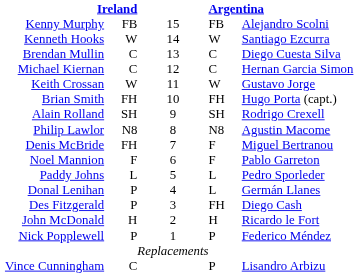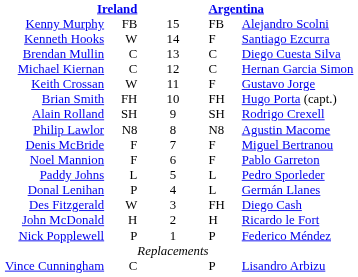 <table width="100%" style="font-size:90%" cellspacing="0" cellpadding="0" align=center>
 <tr>
 <td width=41%;text-align=right></td>
 <td width=3%;text-align:right></td>
 <td width=4%;text-align:center></td>
 <td width=3%;text-align:left></td>
 <td width=49%;text-align:left></td>
 </tr>
 <tr>
 <td colspan=2 align=right><strong><a href='#'>Ireland</a></strong></td>
 <td></td>
 <td colspan=2><strong><a href='#'>Argentina</a></strong></td>
 </tr>
 <tr>
 <td align=right><a href='#'>Kenny Murphy</a></td>
 <td align=right>FB</td>
 <td align=center>15</td>
 <td>FB</td>
 <td><a href='#'>Alejandro Scolni</a></td>
 </tr>
 <tr>
 <td align=right><a href='#'>Kenneth Hooks</a></td>
 <td align=right>W</td>
 <td align=center>14</td>
-<td>W</td>
+<td>F</td>
 <td><a href='#'>Santiago Ezcurra</a></td>
 </tr>
 <tr>
 <td align=right> <a href='#'>Brendan Mullin</a></td>
 <td align=right>C</td>
 <td align=center>13</td>
 <td>C</td>
 <td><a href='#'>Diego Cuesta Silva</a></td>
 </tr>
 <tr>
 <td align=right><a href='#'>Michael Kiernan</a></td>
 <td align=right>C</td>
 <td align=center>12</td>
 <td>C</td>
 <td><a href='#'>Hernan Garcia Simon</a> </td>
 </tr>
 <tr>
 <td align=right><a href='#'>Keith Crossan</a></td>
 <td align=right>W</td>
 <td align=center>11</td>
-<td>W</td>
+<td>F</td>
 <td><a href='#'>Gustavo Jorge</a></td>
 </tr>
 <tr>
 <td align=right><a href='#'>Brian Smith</a></td>
 <td align=right>FH</td>
 <td align=center>10</td>
 <td>FH</td>
 <td><a href='#'>Hugo Porta</a> (capt.)</td>
 </tr>
 <tr>
 <td align=right><a href='#'>Alain Rolland</a></td>
 <td align=right>SH</td>
 <td align=center>9</td>
 <td>SH</td>
 <td><a href='#'>Rodrigo Crexell</a></td>
 </tr>
 <tr>
 <td align=right><a href='#'>Philip Lawlor</a></td>
 <td align=right>N8</td>
 <td align=center>8</td>
 <td>N8</td>
 <td><a href='#'>Agustin Macome</a></td>
 </tr>
 <tr>
 <td align=right><a href='#'>Denis McBride</a></td>
-<td align=right>FH</td>
+<td align=right>F</td>
 <td align=center>7</td>
 <td>F</td>
 <td><a href='#'>Miguel Bertranou</a></td>
 </tr>
 <tr>
 <td align=right><a href='#'>Noel Mannion</a></td>
 <td align=right>F</td>
 <td align=center>6</td>
 <td>F</td>
 <td><a href='#'>Pablo Garreton</a></td>
 </tr>
 <tr>
 <td align=right><a href='#'>Paddy Johns</a></td>
 <td align=right>L</td>
 <td align=center>5</td>
 <td>L</td>
 <td><a href='#'>Pedro Sporleder</a></td>
 </tr>
 <tr>
 <td align=right><a href='#'>Donal Lenihan</a></td>
 <td align=right>P</td>
 <td align=center>4</td>
 <td>L</td>
 <td><a href='#'>Germán Llanes</a></td>
 </tr>
 <tr>
 <td align=right><a href='#'>Des Fitzgerald</a></td>
-<td align=right>P</td>
+<td align=right>W</td>
 <td align=center>3</td>
 <td>FH</td>
 <td><a href='#'>Diego Cash</a></td>
 </tr>
 <tr>
 <td align=right><a href='#'>John McDonald</a></td>
 <td align=right>H</td>
 <td align=center>2</td>
 <td>H</td>
 <td><a href='#'>Ricardo le Fort</a></td>
 </tr>
 <tr>
 <td align=right><a href='#'>Nick Popplewell</a></td>
 <td align=right>P</td>
 <td align=center>1</td>
 <td>P</td>
 <td><a href='#'>Federico Méndez</a></td>
 </tr>
 <tr>
 <td></td>
 <td></td>
 <td align=center><em>Replacements</em></td>
 <td></td>
 <td></td>
 </tr>
 <tr>
 <td align=right> <a href='#'>Vince Cunningham</a></td>
 <td align=right>C</td>
 <td align=center></td>
 <td>P</td>
 <td><a href='#'>Lisandro Arbizu</a> </td>
 </tr>
 </table>
